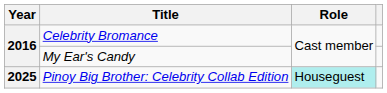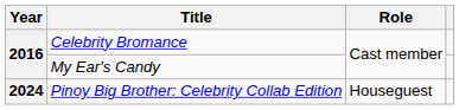 <table class="wikitable plainrowheaders">
 <tr>
 <th scope="col">Year</th>
 <th scope="col">Title</th>
 <th scope="col">Role</th>
 <th scope="col" class="unsortable"></th>
 </tr>
 <tr>
 <th scope="row" rowspan="2">2016</th>
 <td><em><a href='#'>Celebrity Bromance</a></em></td>
 <td rowspan="2">Cast member</td>
 <td align="center"></td>
 </tr>
 <tr>
 <td><em>My Ear's Candy</em></td>
 <td align="center"></td>
 </tr>
 <tr>
-<th scope="row">2025</th>
+<th scope="row">2024</th>
 <td><em><a href='#'>Pinoy Big Brother: Celebrity Collab Edition</a></em></td>
-<td style="background: paleturquoise;">Houseguest</td>
+<td>Houseguest</td>
 <td></td>
 </tr>
 </table>
